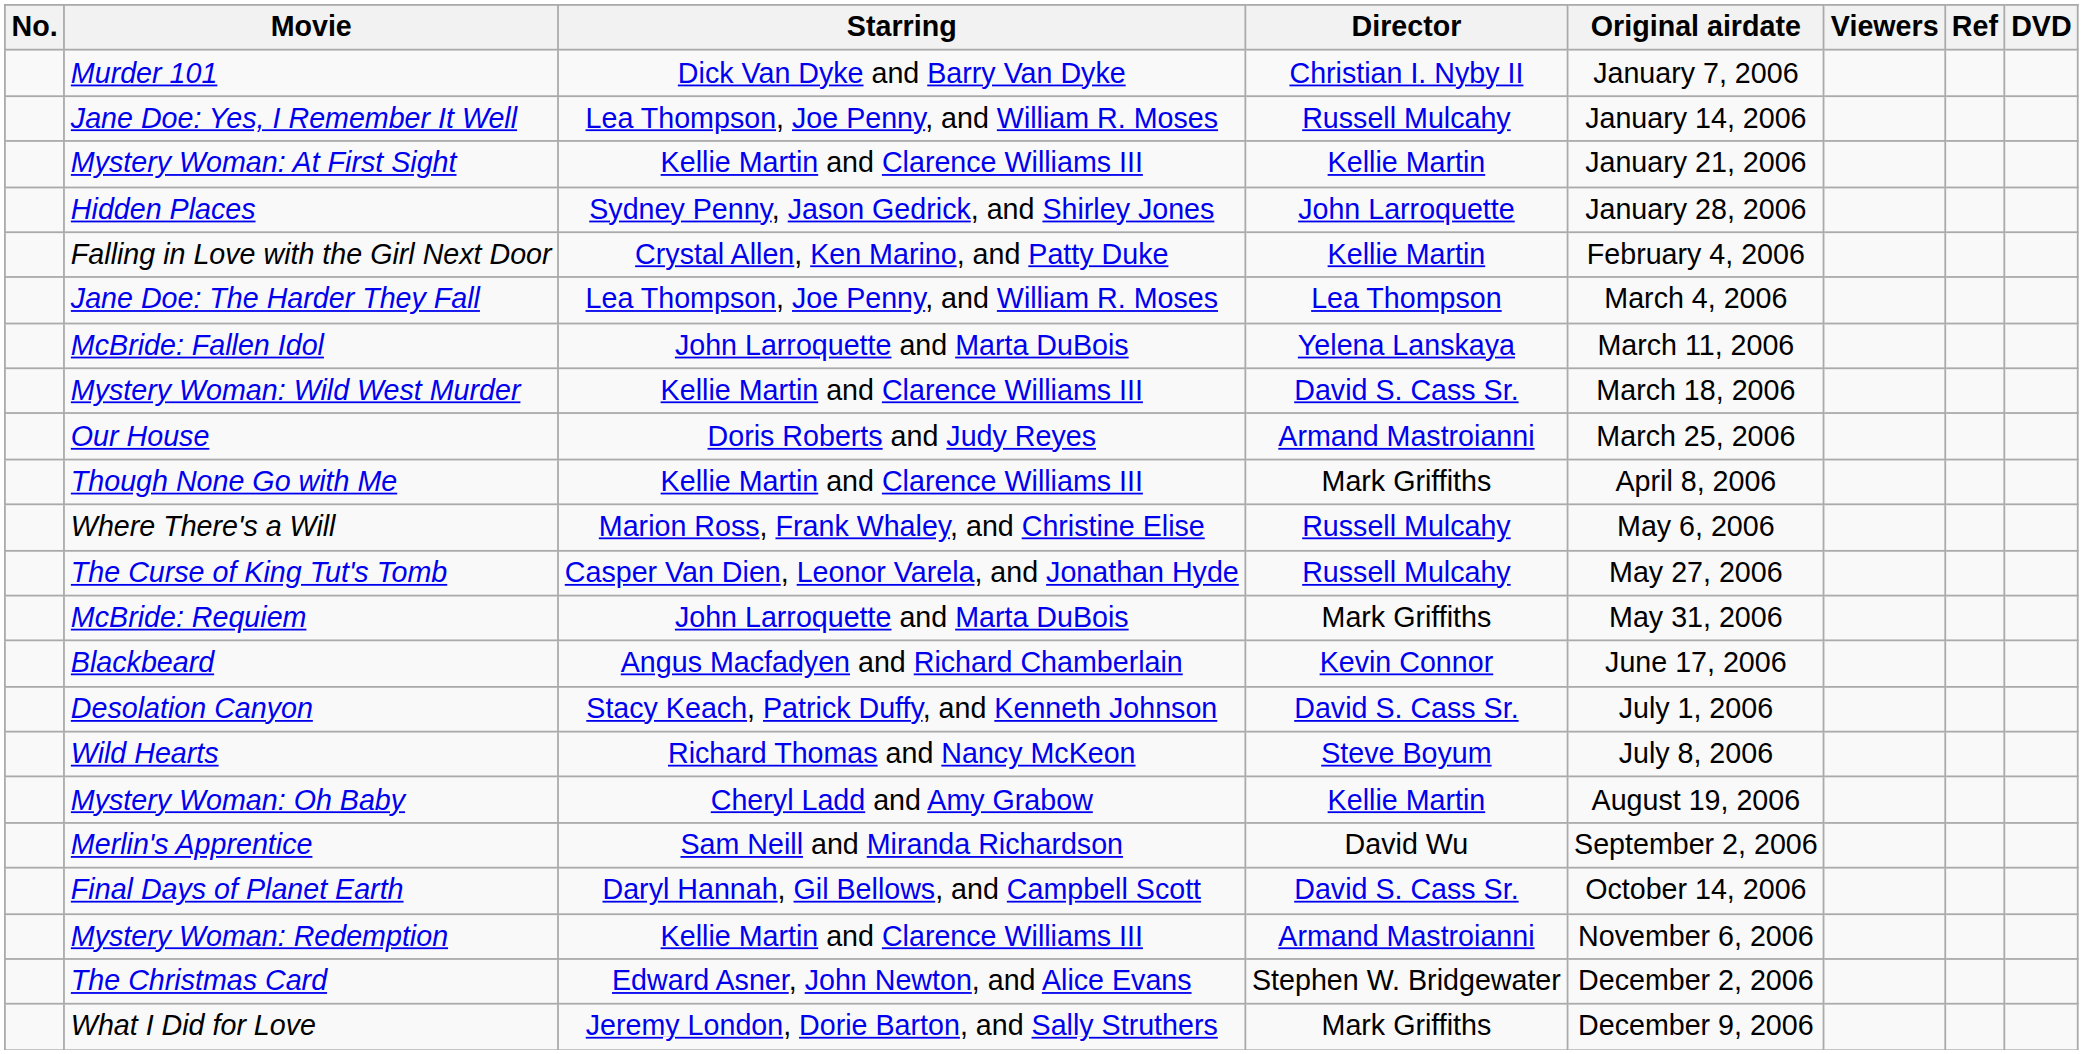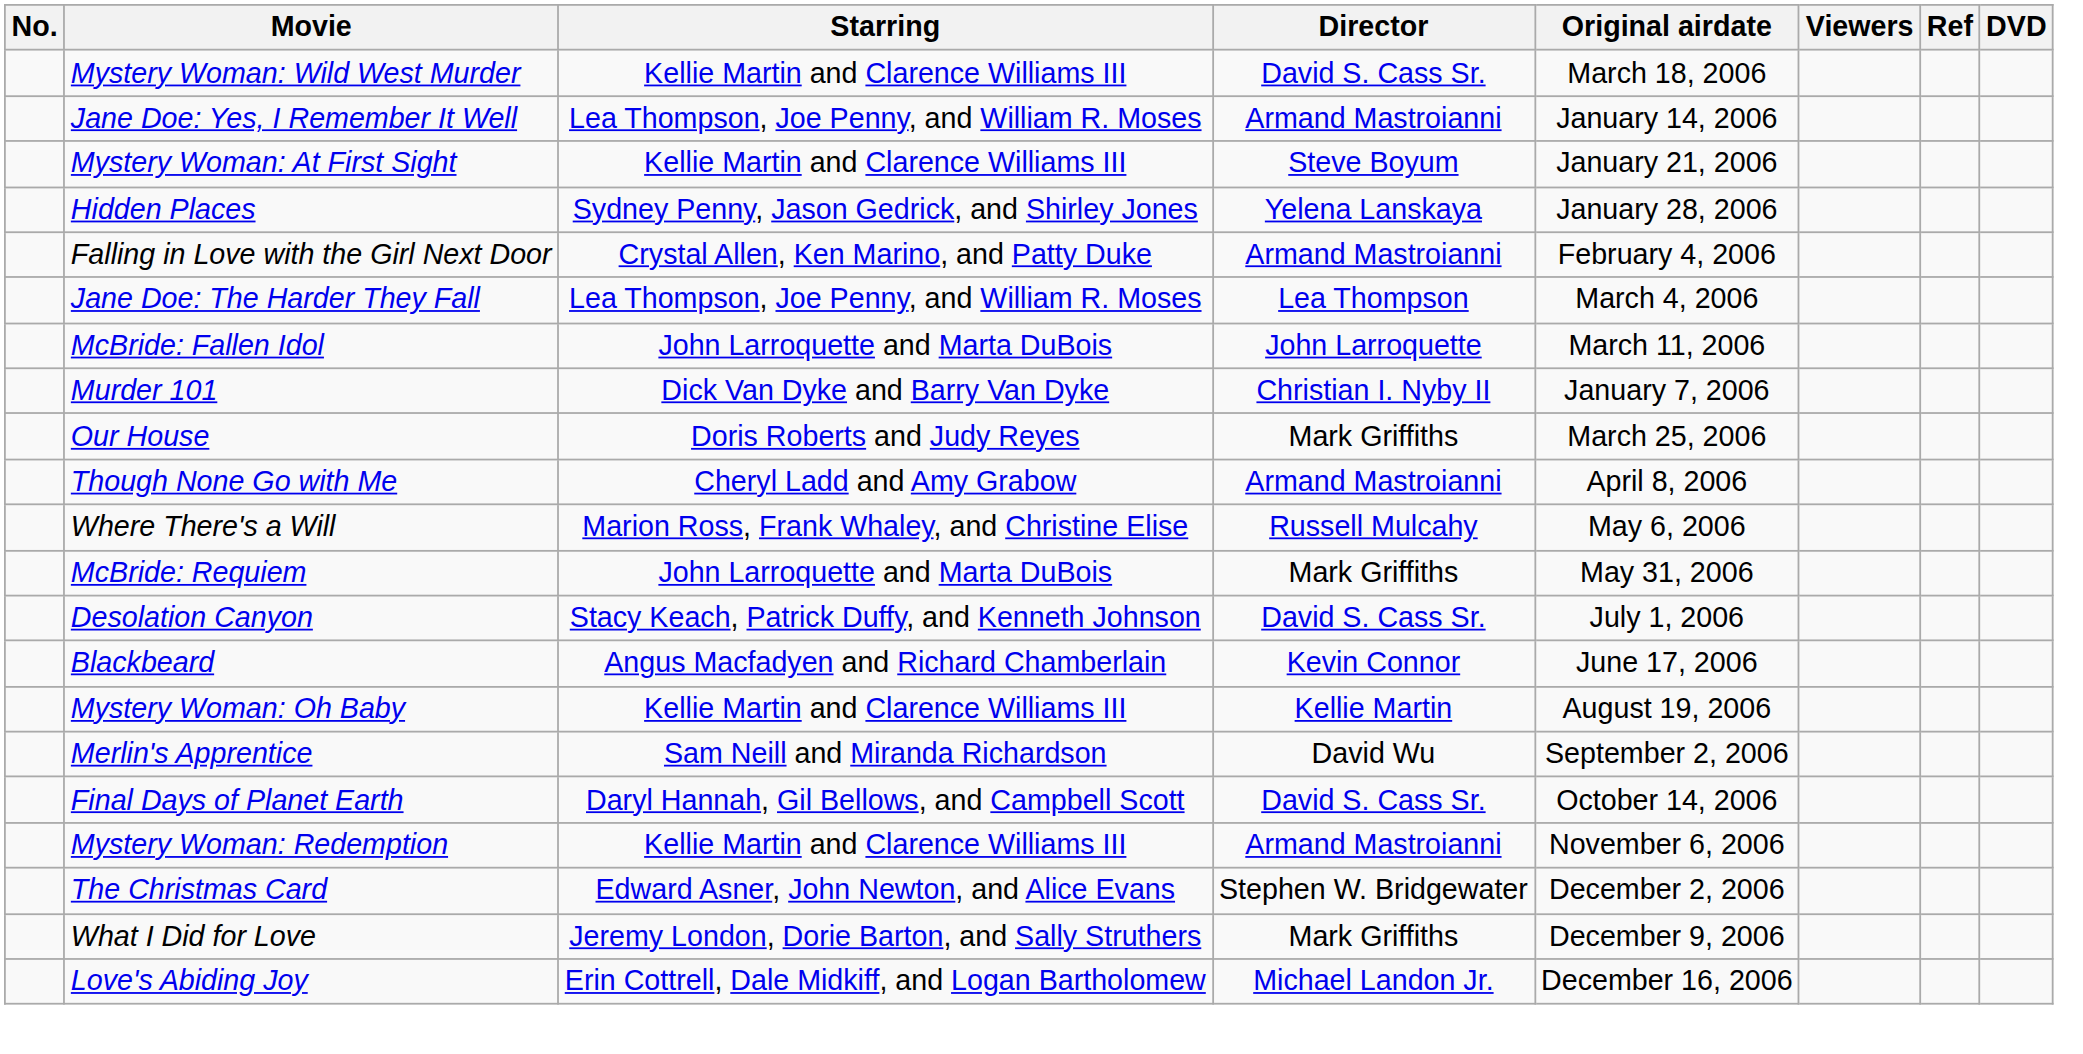 <table class="wikitable sortable">
 <tr>
 <th scope="col">No.</th>
 <th scope="col" class="unsortable">Movie</th>
 <th scope="col" class="unsortable">Starring</th>
 <th scope="col" class="unsortable">Director</th>
 <th scope="col" class="unsortable">Original airdate</th>
 <th scope="col">Viewers</th>
 <th scope="col" class="unsortable">Ref</th>
 <th scope="col" class="unsortable">DVD</th>
 </tr>
 <tr>
 <td style="text-align:center;"></td>
-<td><em><a href='#'>Murder 101</a></em></td>
-<td style="text-align:center;"><a href='#'>Dick Van Dyke</a> and <a href='#'>Barry Van Dyke</a></td>
-<td style="text-align:center;"><a href='#'>Christian I. Nyby II</a></td>
-<td style="text-align:center;">January 7, 2006</td>
+<td><em><a href='#'>Mystery Woman: Wild West Murder</a></em></td>
+<td style="text-align:center;"><a href='#'>Kellie Martin</a> and <a href='#'>Clarence Williams III</a></td>
+<td style="text-align:center;"><a href='#'>David S. Cass Sr.</a></td>
+<td style="text-align:center;">March 18, 2006</td>
 <td style="text-align:center;"></td>
 <td></td>
 <td></td>
 </tr>
 <tr>
 <td style="text-align:center;"></td>
 <td><em><a href='#'>Jane Doe: Yes, I Remember It Well</a></em></td>
 <td style="text-align:center;"><a href='#'>Lea Thompson</a>, <a href='#'>Joe Penny</a>, and <a href='#'>William R. Moses</a></td>
-<td style="text-align:center;"><a href='#'>Russell Mulcahy</a></td>
+<td style="text-align:center;"><a href='#'>Armand Mastroianni</a></td>
 <td style="text-align:center;">January 14, 2006</td>
 <td style="text-align:center;"></td>
 <td></td>
 <td></td>
 </tr>
 <tr>
 <td style="text-align:center;"></td>
 <td><em><a href='#'>Mystery Woman: At First Sight</a></em></td>
 <td style="text-align:center;"><a href='#'>Kellie Martin</a> and <a href='#'>Clarence Williams III</a></td>
-<td style="text-align:center;"><a href='#'>Kellie Martin</a></td>
+<td style="text-align:center;"><a href='#'>Steve Boyum</a></td>
 <td style="text-align:center;">January 21, 2006</td>
 <td style="text-align:center;"></td>
 <td></td>
 <td></td>
 </tr>
 <tr>
 <td style="text-align:center;"></td>
 <td><em><a href='#'>Hidden Places</a></em></td>
 <td style="text-align:center;"><a href='#'>Sydney Penny</a>, <a href='#'>Jason Gedrick</a>, and <a href='#'>Shirley Jones</a></td>
-<td style="text-align:center;"><a href='#'>John Larroquette</a></td>
+<td style="text-align:center;"><a href='#'>Yelena Lanskaya</a></td>
 <td style="text-align:center;">January 28, 2006</td>
 <td style="text-align:center;"></td>
 <td></td>
 <td></td>
 </tr>
 <tr>
 <td style="text-align:center;"></td>
 <td><em>Falling in Love with the Girl Next Door</em></td>
 <td style="text-align:center;"><a href='#'>Crystal Allen</a>, <a href='#'>Ken Marino</a>, and <a href='#'>Patty Duke</a></td>
-<td style="text-align:center;"><a href='#'>Kellie Martin</a></td>
+<td style="text-align:center;"><a href='#'>Armand Mastroianni</a></td>
 <td style="text-align:center;">February 4, 2006</td>
 <td style="text-align:center;"></td>
 <td></td>
 <td></td>
 </tr>
 <tr>
 <td style="text-align:center;"></td>
 <td><em><a href='#'>Jane Doe: The Harder They Fall</a></em></td>
 <td style="text-align:center;"><a href='#'>Lea Thompson</a>, <a href='#'>Joe Penny</a>, and <a href='#'>William R. Moses</a></td>
 <td style="text-align:center;"><a href='#'>Lea Thompson</a></td>
 <td style="text-align:center;">March 4, 2006</td>
 <td style="text-align:center;"></td>
 <td></td>
 <td></td>
 </tr>
 <tr>
 <td style="text-align:center;"></td>
 <td><em><a href='#'>McBride: Fallen Idol</a></em></td>
 <td style="text-align:center;"><a href='#'>John Larroquette</a> and <a href='#'>Marta DuBois</a></td>
-<td style="text-align:center;"><a href='#'>Yelena Lanskaya</a></td>
+<td style="text-align:center;"><a href='#'>John Larroquette</a></td>
 <td style="text-align:center;">March 11, 2006</td>
 <td style="text-align:center;"></td>
 <td></td>
 <td></td>
 </tr>
 <tr>
 <td style="text-align:center;"></td>
-<td><em><a href='#'>Mystery Woman: Wild West Murder</a></em></td>
-<td style="text-align:center;"><a href='#'>Kellie Martin</a> and <a href='#'>Clarence Williams III</a></td>
-<td style="text-align:center;"><a href='#'>David S. Cass Sr.</a></td>
-<td style="text-align:center;">March 18, 2006</td>
+<td><em><a href='#'>Murder 101</a></em></td>
+<td style="text-align:center;"><a href='#'>Dick Van Dyke</a> and <a href='#'>Barry Van Dyke</a></td>
+<td style="text-align:center;"><a href='#'>Christian I. Nyby II</a></td>
+<td style="text-align:center;">January 7, 2006</td>
 <td style="text-align:center;"></td>
 <td></td>
 <td></td>
 </tr>
 <tr>
 <td style="text-align:center;"></td>
 <td><em><a href='#'>Our House</a></em></td>
 <td style="text-align:center;"><a href='#'>Doris Roberts</a> and <a href='#'>Judy Reyes</a></td>
-<td style="text-align:center;"><a href='#'>Armand Mastroianni</a></td>
+<td style="text-align:center;">Mark Griffiths</td>
 <td style="text-align:center;">March 25, 2006</td>
 <td style="text-align:center;"></td>
 <td></td>
 <td></td>
 </tr>
 <tr>
 <td style="text-align:center;"></td>
 <td><em><a href='#'>Though None Go with Me</a></em></td>
-<td style="text-align:center;"><a href='#'>Kellie Martin</a> and <a href='#'>Clarence Williams III</a></td>
-<td style="text-align:center;">Mark Griffiths</td>
+<td style="text-align:center;"><a href='#'>Cheryl Ladd</a> and <a href='#'>Amy Grabow</a></td>
+<td style="text-align:center;"><a href='#'>Armand Mastroianni</a></td>
 <td style="text-align:center;">April 8, 2006</td>
 <td style="text-align:center;"></td>
 <td></td>
 <td></td>
 </tr>
 <tr>
 <td style="text-align:center;"></td>
 <td><em>Where There's a Will</em></td>
 <td style="text-align:center;"><a href='#'>Marion Ross</a>, <a href='#'>Frank Whaley</a>, and <a href='#'>Christine Elise</a></td>
 <td style="text-align:center;"><a href='#'>Russell Mulcahy</a></td>
 <td style="text-align:center;">May 6, 2006</td>
 <td style="text-align:center;"></td>
 <td></td>
 <td></td>
 </tr>
 <tr>
 <td style="text-align:center;"></td>
-<td><em><a href='#'>The Curse of King Tut's Tomb</a></em></td>
-<td style="text-align:center;"><a href='#'>Casper Van Dien</a>, <a href='#'>Leonor Varela</a>, and <a href='#'>Jonathan Hyde</a></td>
-<td style="text-align:center;"><a href='#'>Russell Mulcahy</a></td>
-<td style="text-align:center;">May 27, 2006</td>
+<td><em><a href='#'>McBride: Requiem</a></em></td>
+<td style="text-align:center;"><a href='#'>John Larroquette</a> and <a href='#'>Marta DuBois</a></td>
+<td style="text-align:center;">Mark Griffiths</td>
+<td style="text-align:center;">May 31, 2006</td>
 <td style="text-align:center;"></td>
 <td></td>
 <td></td>
 </tr>
 <tr>
 <td style="text-align:center;"></td>
-<td><em><a href='#'>McBride: Requiem</a></em></td>
-<td style="text-align:center;"><a href='#'>John Larroquette</a> and <a href='#'>Marta DuBois</a></td>
-<td style="text-align:center;">Mark Griffiths</td>
-<td style="text-align:center;">May 31, 2006</td>
+<td><em><a href='#'>Desolation Canyon</a></em></td>
+<td style="text-align:center;"><a href='#'>Stacy Keach</a>, <a href='#'>Patrick Duffy</a>, and <a href='#'>Kenneth Johnson</a></td>
+<td style="text-align:center;"><a href='#'>David S. Cass Sr.</a></td>
+<td style="text-align:center;">July 1, 2006</td>
 <td style="text-align:center;"></td>
 <td></td>
 <td></td>
 </tr>
 <tr>
 <td style="text-align:center;"></td>
 <td><em><a href='#'>Blackbeard</a></em></td>
 <td style="text-align:center;"><a href='#'>Angus Macfadyen</a> and <a href='#'>Richard Chamberlain</a></td>
 <td style="text-align:center;"><a href='#'>Kevin Connor</a></td>
 <td style="text-align:center;">June 17, 2006</td>
 <td style="text-align:center;"></td>
 <td></td>
 <td></td>
 </tr>
 <tr>
 <td style="text-align:center;"></td>
-<td><em><a href='#'>Desolation Canyon</a></em></td>
-<td style="text-align:center;"><a href='#'>Stacy Keach</a>, <a href='#'>Patrick Duffy</a>, and <a href='#'>Kenneth Johnson</a></td>
-<td style="text-align:center;"><a href='#'>David S. Cass Sr.</a></td>
-<td style="text-align:center;">July 1, 2006</td>
-<td style="text-align:center;"></td>
-<td></td>
-<td></td>
-</tr>
-<tr>
-<td style="text-align:center;"></td>
-<td><em><a href='#'>Wild Hearts</a></em></td>
-<td style="text-align:center;"><a href='#'>Richard Thomas</a> and <a href='#'>Nancy McKeon</a></td>
-<td style="text-align:center;"><a href='#'>Steve Boyum</a></td>
-<td style="text-align:center;">July 8, 2006</td>
-<td style="text-align:center;"></td>
-<td></td>
-<td></td>
-</tr>
-<tr>
-<td style="text-align:center;"></td>
 <td><em><a href='#'>Mystery Woman: Oh Baby</a></em></td>
-<td style="text-align:center;"><a href='#'>Cheryl Ladd</a> and <a href='#'>Amy Grabow</a></td>
+<td style="text-align:center;"><a href='#'>Kellie Martin</a> and <a href='#'>Clarence Williams III</a></td>
 <td style="text-align:center;"><a href='#'>Kellie Martin</a></td>
 <td style="text-align:center;">August 19, 2006</td>
 <td style="text-align:center;"></td>
 <td></td>
 <td></td>
 </tr>
 <tr>
 <td style="text-align:center;"></td>
 <td><em><a href='#'>Merlin's Apprentice</a></em></td>
 <td style="text-align:center;"><a href='#'>Sam Neill</a> and <a href='#'>Miranda Richardson</a></td>
 <td style="text-align:center;">David Wu</td>
 <td style="text-align:center;">September 2, 2006</td>
 <td style="text-align:center;"></td>
 <td></td>
 <td></td>
 </tr>
 <tr>
 <td style="text-align:center;"></td>
 <td><em><a href='#'>Final Days of Planet Earth</a></em></td>
 <td style="text-align:center;"><a href='#'>Daryl Hannah</a>, <a href='#'>Gil Bellows</a>, and <a href='#'>Campbell Scott</a></td>
 <td style="text-align:center;"><a href='#'>David S. Cass Sr.</a></td>
 <td style="text-align:center;">October 14, 2006</td>
 <td style="text-align:center;"></td>
 <td></td>
 <td></td>
 </tr>
 <tr>
 <td style="text-align:center;"></td>
 <td><em><a href='#'>Mystery Woman: Redemption</a></em></td>
 <td style="text-align:center;"><a href='#'>Kellie Martin</a> and <a href='#'>Clarence Williams III</a></td>
 <td style="text-align:center;"><a href='#'>Armand Mastroianni</a></td>
 <td style="text-align:center;">November 6, 2006</td>
 <td style="text-align:center;"></td>
 <td></td>
 <td></td>
 </tr>
 <tr>
 <td style="text-align:center;"></td>
 <td><em><a href='#'>The Christmas Card</a></em></td>
 <td style="text-align:center;"><a href='#'>Edward Asner</a>, <a href='#'>John Newton</a>, and <a href='#'>Alice Evans</a></td>
 <td style="text-align:center;">Stephen W. Bridgewater</td>
 <td style="text-align:center;">December 2, 2006</td>
 <td style="text-align:center;"></td>
 <td></td>
 <td></td>
 </tr>
 <tr>
 <td style="text-align:center;"></td>
 <td><em>What I Did for Love</em></td>
 <td style="text-align:center;"><a href='#'>Jeremy London</a>, <a href='#'>Dorie Barton</a>, and <a href='#'>Sally Struthers</a></td>
 <td style="text-align:center;">Mark Griffiths</td>
 <td style="text-align:center;">December 9, 2006</td>
 <td style="text-align:center;"></td>
 <td></td>
 <td></td>
 </tr>
+<tr>
+<td style="text-align:center;"></td>
+<td><em><a href='#'>Love's Abiding Joy</a></em></td>
+<td style="text-align:center;"><a href='#'>Erin Cottrell</a>, <a href='#'>Dale Midkiff</a>, and <a href='#'>Logan Bartholomew</a></td>
+<td style="text-align:center;"><a href='#'>Michael Landon Jr.</a></td>
+<td style="text-align:center;">December 16, 2006</td>
+<td style="text-align:center;"></td>
+<td></td>
+<td></td>
+</tr>
 </table>
